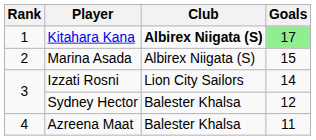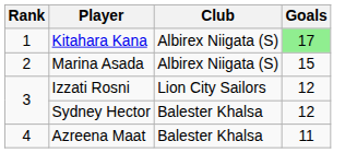 <table class="wikitable plainrowheaders sortable" style="font-size:100%">
 <tr>
 <th>Rank</th>
 <th>Player</th>
 <th>Club</th>
 <th>Goals</th>
 </tr>
 <tr>
 <td align="center" rowspan="1">1</td>
 <td><a href='#'>Kitahara Kana</a></td>
-<td><strong>Albirex Niigata (S)</strong></td>
+<td>Albirex Niigata (S)</td>
 <td align="center" rowspan="1" style="background: lightgreen;">17</td>
 </tr>
 <tr>
 <td align="center" rowspan="1">2</td>
 <td>Marina Asada</td>
 <td>Albirex Niigata (S)</td>
 <td align="center" rowspan="1">15</td>
 </tr>
 <tr>
 <td align="center" rowspan="2">3</td>
 <td>Izzati Rosni</td>
 <td>Lion City Sailors</td>
-<td align="center" rowspan="1">14</td>
+<td align="center" rowspan="1">12</td>
 </tr>
 <tr>
 <td>Sydney Hector</td>
 <td>Balester Khalsa</td>
 <td align="center" rowspan="1">12</td>
 </tr>
 <tr>
 <td align="center">4</td>
 <td>Azreena Maat</td>
 <td>Balester Khalsa</td>
 <td align="center" rowspan="1">11</td>
 </tr>
 </table>
